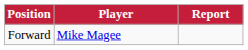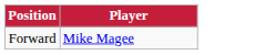 <table class=wikitable>
 <tr>
 <th style="background:#C41E3A; color:white; text-align:center;" width="30">Position</th>
 <th style="background:#C41E3A; color:white; text-align:center;" width="150">Player</th>
-<th style="background:#C41E3A; color:white; text-align:center;" width="75">Report</th>
 </tr>
 <tr>
 <td style="text-align:center;">Forward</td>
 <td> <a href='#'>Mike Magee</a></td>
-<td style="text-align:center;"></td>
 </tr>
 </table>
